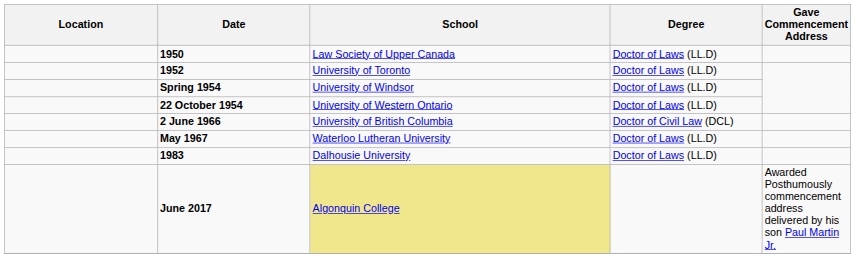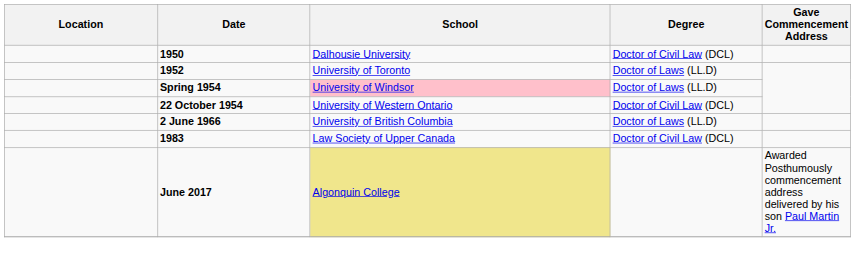 <table class="wikitable" style="width:100%;">
 <tr>
 <th style="width:20%;">Location</th>
 <th style="width:20%;">Date</th>
 <th style="width:40%;">School</th>
 <th style="width:20%;">Degree</th>
 <th style="width:20%;">Gave Commencement Address</th>
 </tr>
 <tr>
 <td></td>
 <td><strong>1950</strong></td>
-<td><a href='#'>Law Society of Upper Canada</a></td>
-<td><a href='#'>Doctor of Laws</a> (LL.D) </td>
+<td><a href='#'>Dalhousie University</a></td>
+<td><a href='#'>Doctor of Civil Law</a> (DCL) </td>
 <td></td>
 </tr>
 <tr>
 <td></td>
 <td><strong>1952</strong></td>
 <td><a href='#'>University of Toronto</a></td>
 <td><a href='#'>Doctor of Laws</a> (LL.D) </td>
 </tr>
 <tr>
 <td></td>
 <td><strong>Spring 1954</strong></td>
-<td><a href='#'>University of Windsor</a></td>
+<td style="background: pink;"><a href='#'>University of Windsor</a></td>
 <td><a href='#'>Doctor of Laws</a> (LL.D) </td>
 </tr>
 <tr>
 <td></td>
 <td><strong>22 October 1954</strong></td>
 <td><a href='#'>University of Western Ontario</a></td>
-<td><a href='#'>Doctor of Laws</a> (LL.D) </td>
+<td><a href='#'>Doctor of Civil Law</a> (DCL) </td>
 </tr>
 <tr>
 <td></td>
 <td><strong>2 June 1966</strong></td>
 <td><a href='#'>University of British Columbia</a></td>
-<td><a href='#'>Doctor of Civil Law</a> (DCL) </td>
-<td></td>
-</tr>
-<tr>
-<td></td>
-<td><strong>May 1967</strong></td>
-<td><a href='#'>Waterloo Lutheran University</a></td>
-<td><a href='#'>Doctor of Laws</a> (LL.D)  </td>
+<td><a href='#'>Doctor of Laws</a> (LL.D) </td>
 <td></td>
 </tr>
 <tr>
 <td></td>
 <td><strong>1983</strong></td>
-<td><a href='#'>Dalhousie University</a></td>
-<td><a href='#'>Doctor of Laws</a> (LL.D) </td>
+<td><a href='#'>Law Society of Upper Canada</a></td>
+<td><a href='#'>Doctor of Civil Law</a> (DCL) </td>
 </tr>
 <tr>
 <td></td>
 <td><strong>June 2017</strong></td>
 <td style="background: khaki;"><a href='#'>Algonquin College</a></td>
 <td></td>
 <td>Awarded Posthumously commencement address delivered by his son <a href='#'>Paul Martin Jr.</a></td>
 </tr>
 <tr>
 </tr>
 </table>
